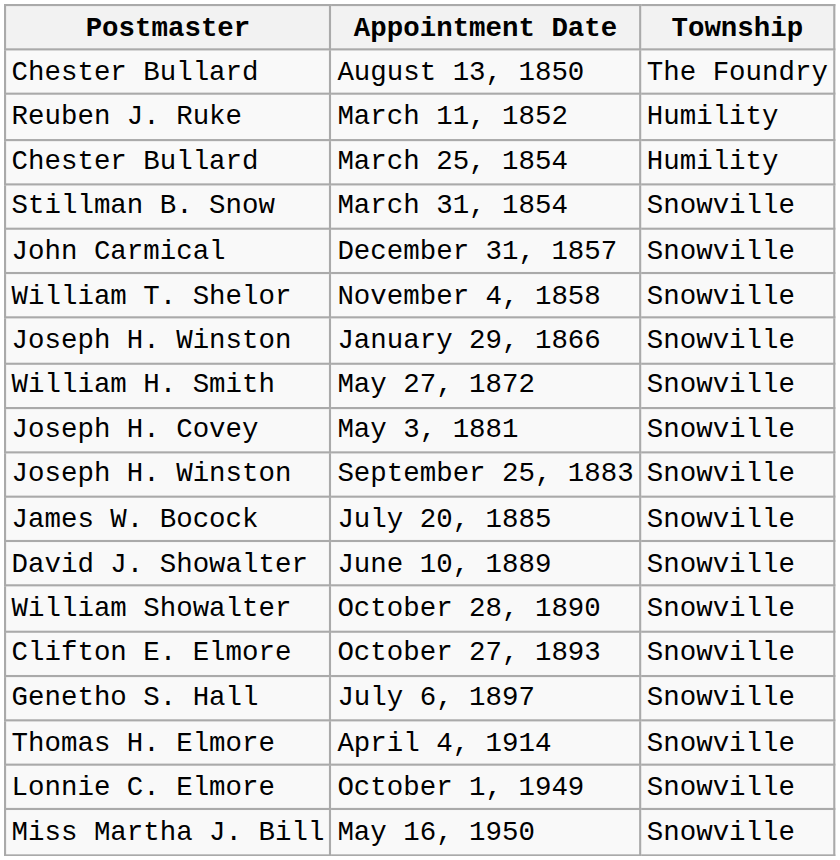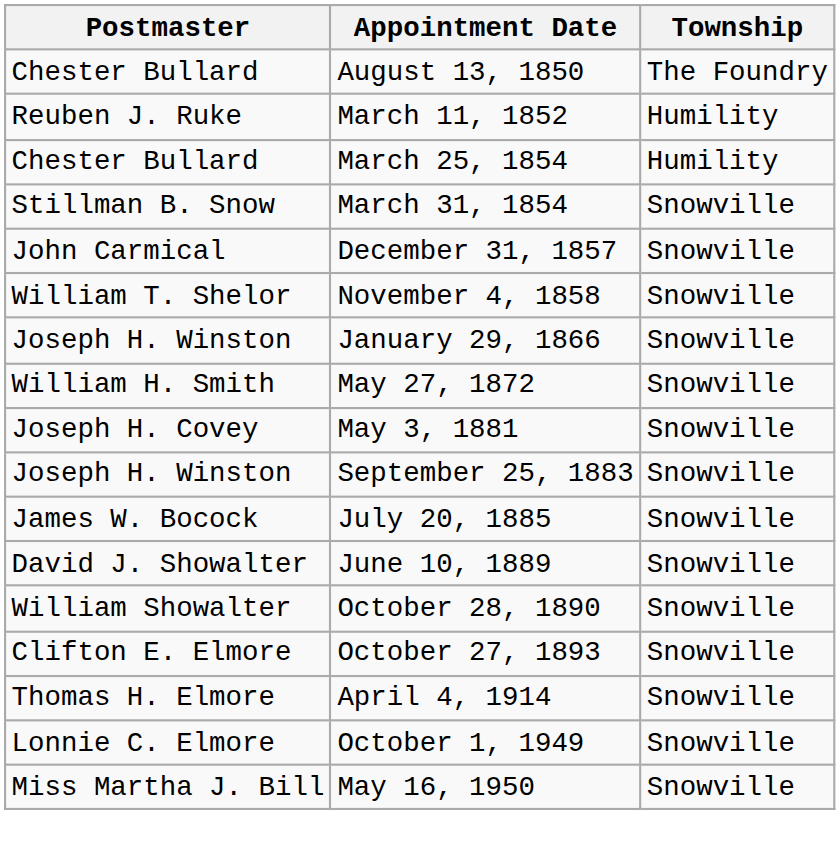 <table class="wikitable">
 <tr>
 <th>Postmaster</th>
 <th>Appointment Date</th>
 <th>Township</th>
 </tr>
 <tr>
 <td>Chester Bullard</td>
 <td>August 13, 1850</td>
 <td>The Foundry</td>
 </tr>
 <tr>
 <td>Reuben J. Ruke</td>
 <td>March 11, 1852</td>
 <td>Humility</td>
 </tr>
 <tr>
 <td>Chester Bullard</td>
 <td>March 25, 1854</td>
 <td>Humility</td>
 </tr>
 <tr>
 <td>Stillman B. Snow</td>
 <td>March 31, 1854</td>
 <td>Snowville</td>
 </tr>
 <tr>
 <td>John Carmical</td>
 <td>December 31, 1857</td>
 <td>Snowville</td>
 </tr>
 <tr>
 <td>William T. Shelor</td>
 <td>November 4, 1858</td>
 <td>Snowville</td>
 </tr>
 <tr>
 <td>Joseph H. Winston</td>
 <td>January 29, 1866</td>
 <td>Snowville</td>
 </tr>
 <tr>
 <td>William H. Smith</td>
 <td>May 27, 1872</td>
 <td>Snowville</td>
 </tr>
 <tr>
 <td>Joseph H. Covey</td>
 <td>May 3, 1881</td>
 <td>Snowville</td>
 </tr>
 <tr>
 <td>Joseph H. Winston</td>
 <td>September 25, 1883</td>
 <td>Snowville</td>
 </tr>
 <tr>
 <td>James W. Bocock</td>
 <td>July 20, 1885</td>
 <td>Snowville</td>
 </tr>
 <tr>
 <td>David J. Showalter</td>
 <td>June 10, 1889</td>
 <td>Snowville</td>
 </tr>
 <tr>
 <td>William Showalter</td>
 <td>October 28, 1890</td>
 <td>Snowville</td>
 </tr>
 <tr>
 <td>Clifton E. Elmore</td>
 <td>October 27, 1893</td>
 <td>Snowville</td>
 </tr>
 <tr>
-<td>Genetho S. Hall</td>
-<td>July 6, 1897</td>
-<td>Snowville</td>
-</tr>
-<tr>
 <td>Thomas H. Elmore</td>
 <td>April 4, 1914</td>
 <td>Snowville</td>
 </tr>
 <tr>
 <td>Lonnie C. Elmore</td>
 <td>October 1, 1949</td>
 <td>Snowville</td>
 </tr>
 <tr>
 <td>Miss Martha J. Bill</td>
 <td>May 16, 1950</td>
 <td>Snowville</td>
 </tr>
 </table>
